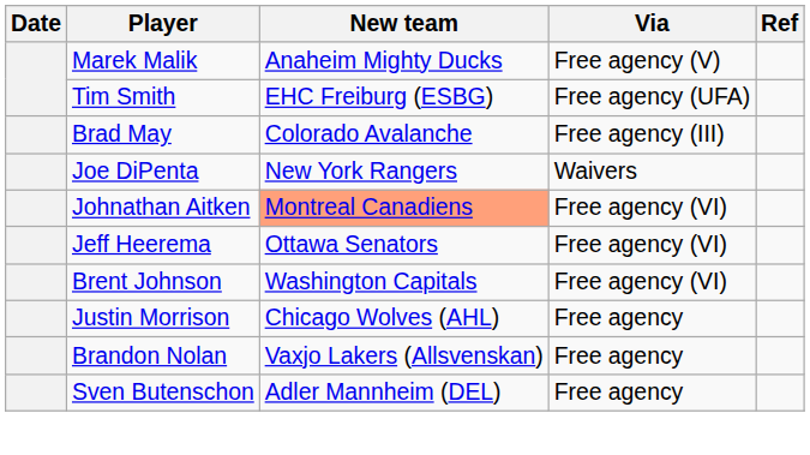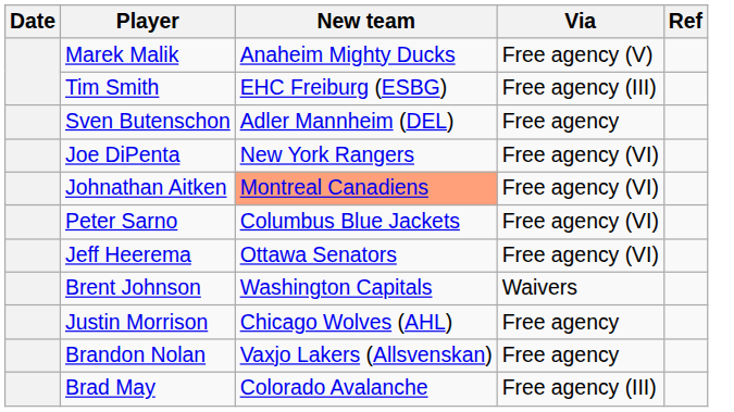 <table class="wikitable plainrowheaders">
 <tr style="background:#ddd; text-align:center;">
 <th>Date</th>
 <th>Player</th>
 <th>New team</th>
 <th>Via</th>
 <th>Ref</th>
 </tr>
 <tr>
 <th scope="row" rowspan=2></th>
 <td><a href='#'>Marek Malik</a></td>
 <td><a href='#'>Anaheim Mighty Ducks</a></td>
 <td>Free agency (V)</td>
 <td></td>
 </tr>
 <tr>
 <td><a href='#'>Tim Smith</a></td>
 <td><a href='#'>EHC Freiburg</a> (<a href='#'>ESBG</a>)</td>
-<td>Free agency (UFA)</td>
+<td>Free agency (III)</td>
 <td></td>
 </tr>
 <tr>
 <th scope="row"></th>
-<td><a href='#'>Brad May</a></td>
-<td><a href='#'>Colorado Avalanche</a></td>
-<td>Free agency (III)</td>
+<td><a href='#'>Sven Butenschon</a></td>
+<td><a href='#'>Adler Mannheim</a> (<a href='#'>DEL</a>)</td>
+<td>Free agency</td>
 <td></td>
 </tr>
 <tr>
 <th scope="row"></th>
 <td><a href='#'>Joe DiPenta</a></td>
 <td><a href='#'>New York Rangers</a></td>
-<td>Waivers</td>
+<td>Free agency (VI)</td>
 <td></td>
 </tr>
 <tr>
 <th scope="row"></th>
 <td><a href='#'>Johnathan Aitken</a></td>
 <td style="background: lightsalmon;"><a href='#'>Montreal Canadiens</a></td>
+<td>Free agency (VI)</td>
+<td></td>
+</tr>
+<tr>
+<th scope="row"></th>
+<td><a href='#'>Peter Sarno</a></td>
+<td><a href='#'>Columbus Blue Jackets</a></td>
 <td>Free agency (VI)</td>
 <td></td>
 </tr>
 <tr>
 <th scope="row"></th>
 <td><a href='#'>Jeff Heerema</a></td>
 <td><a href='#'>Ottawa Senators</a></td>
 <td>Free agency (VI)</td>
 <td></td>
 </tr>
 <tr>
 <th scope="row"></th>
 <td><a href='#'>Brent Johnson</a></td>
 <td><a href='#'>Washington Capitals</a></td>
-<td>Free agency (VI)</td>
+<td>Waivers</td>
 <td></td>
 </tr>
 <tr>
 <th scope="row"></th>
 <td><a href='#'>Justin Morrison</a></td>
 <td><a href='#'>Chicago Wolves</a> (<a href='#'>AHL</a>)</td>
 <td>Free agency</td>
 <td></td>
 </tr>
 <tr>
 <th scope="row"></th>
 <td><a href='#'>Brandon Nolan</a></td>
 <td><a href='#'>Vaxjo Lakers</a> (<a href='#'>Allsvenskan</a>)</td>
 <td>Free agency</td>
 <td></td>
 </tr>
 <tr>
 <th scope="row"></th>
-<td><a href='#'>Sven Butenschon</a></td>
-<td><a href='#'>Adler Mannheim</a> (<a href='#'>DEL</a>)</td>
-<td>Free agency</td>
+<td><a href='#'>Brad May</a></td>
+<td><a href='#'>Colorado Avalanche</a></td>
+<td>Free agency (III)</td>
 <td></td>
 </tr>
 </table>
